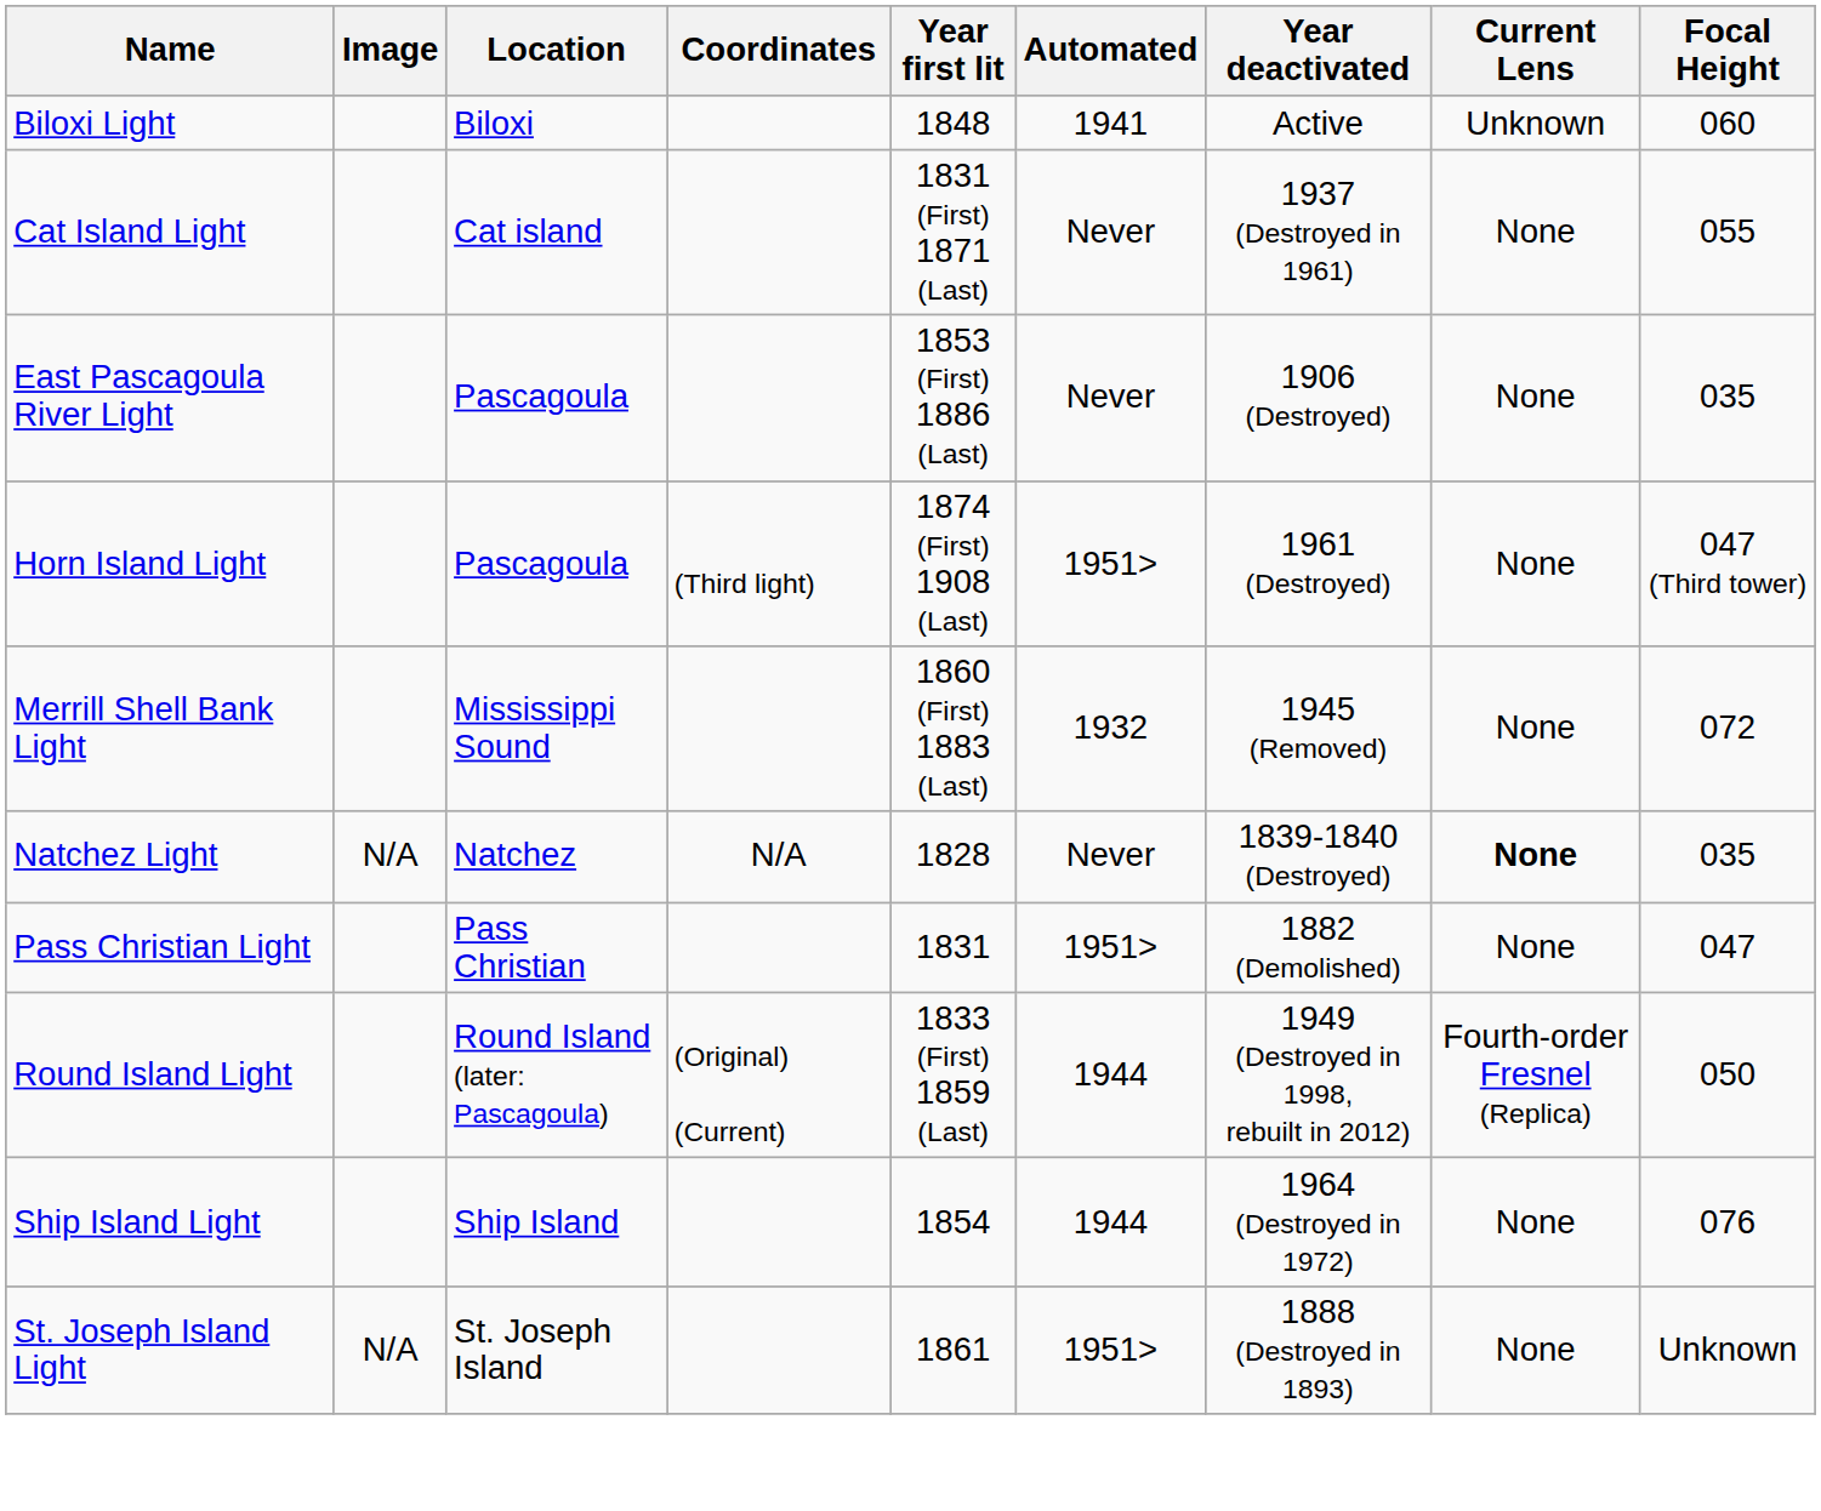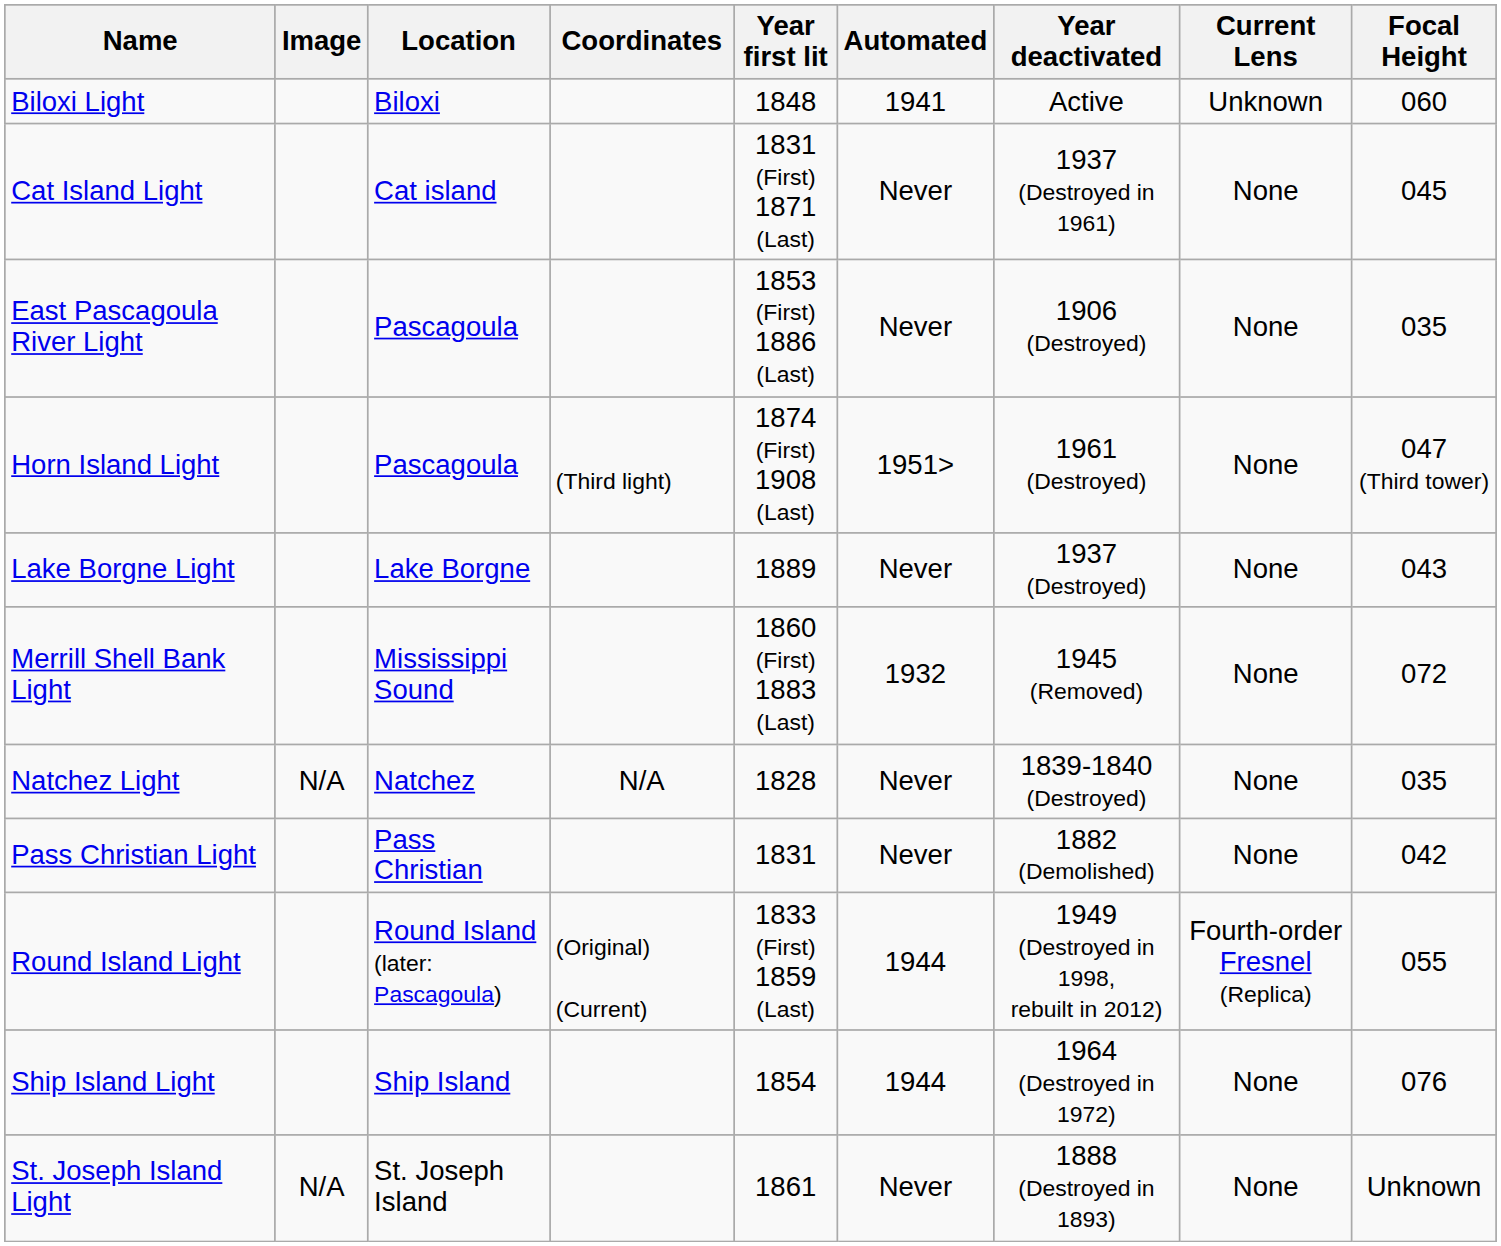 <table class="wikitable sortable">
 <tr>
 <th style="width:150px;">Name</th>
 <th scope="col" class="unsortable">Image</th>
 <th>Location</th>
 <th style="width:100px;">Coordinates</th>
 <th>Year first lit</th>
 <th>Automated</th>
 <th>Year deactivated</th>
 <th>Current Lens</th>
 <th>Focal Height</th>
 </tr>
 <tr>
 <td><a href='#'>Biloxi Light</a></td>
 <td></td>
 <td><a href='#'>Biloxi</a></td>
 <td></td>
 <td style="text-align: center;">1848</td>
 <td style="text-align: center;">1941</td>
 <td style="text-align: center;">Active</td>
 <td style="text-align: center;">Unknown</td>
 <td style="text-align: center;"><span>060</span> </td>
 </tr>
 <tr>
 <td><a href='#'>Cat Island Light</a></td>
 <td></td>
 <td><a href='#'>Cat island</a></td>
 <td></td>
 <td style="text-align: center;">1831 <small>(First)</small><br> 1871 <small>(Last)</small></td>
 <td style="text-align: center;">Never</td>
 <td style="text-align: center;">1937<br><small>(Destroyed in 1961)</small></td>
 <td style="text-align: center;">None</td>
-<td style="text-align: center;"><span>055</span> </td>
+<td style="text-align: center;"><span>045</span> </td>
 </tr>
 <tr>
 <td><a href='#'>East Pascagoula River Light</a></td>
 <td></td>
 <td><a href='#'>Pascagoula</a></td>
 <td></td>
 <td style="text-align: center;">1853 <small>(First)</small><br> 1886 <small>(Last)</small></td>
 <td style="text-align: center;">Never</td>
 <td style="text-align: center;">1906<br><small>(Destroyed)</small></td>
 <td style="text-align: center;">None</td>
 <td style="text-align: center;"><span>035</span> </td>
 </tr>
 <tr>
 <td><a href='#'>Horn Island Light</a></td>
 <td></td>
 <td><a href='#'>Pascagoula</a></td>
 <td><br><small>(Third light)</small></td>
 <td style="text-align: center;">1874 <small>(First)</small><br> 1908 <small>(Last)</small></td>
 <td style="text-align: center;">1951></td>
 <td style="text-align: center;">1961<br><small>(Destroyed)</small></td>
 <td style="text-align: center;">None</td>
 <td style="text-align: center;"><span>047</span> <br><small>(Third tower)</small></td>
 </tr>
 <tr>
+<td><a href='#'>Lake Borgne Light</a></td>
+<td></td>
+<td><a href='#'>Lake Borgne</a></td>
+<td></td>
+<td style="text-align: center;">1889</td>
+<td style="text-align: center;">Never</td>
+<td style="text-align: center;">1937<br><small>(Destroyed)</small></td>
+<td style="text-align: center;">None</td>
+<td style="text-align: center;"><span>043</span> </td>
+</tr>
+<tr>
 <td><a href='#'>Merrill Shell Bank Light</a></td>
 <td></td>
 <td><a href='#'>Mississippi Sound</a></td>
 <td></td>
 <td style="text-align: center;">1860 <small>(First)</small><br> 1883 <small>(Last)</small></td>
 <td style="text-align: center;">1932</td>
 <td style="text-align: center;">1945<br><small>(Removed)</small></td>
 <td style="text-align: center;">None</td>
 <td style="text-align: center;"><span>072</span> </td>
 </tr>
 <tr>
 <td><a href='#'>Natchez Light</a></td>
 <td style="text-align: center;">N/A</td>
 <td><a href='#'>Natchez</a></td>
 <td style="text-align: center;">N/A</td>
 <td style="text-align: center;">1828</td>
 <td style="text-align: center;">Never</td>
 <td style="text-align: center;">1839-1840<br><small>(Destroyed)</small></td>
-<td style="text-align: center;"><strong>None</strong></td>
+<td style="text-align: center;">None</td>
 <td style="text-align: center;"><span>035</span> </td>
 </tr>
 <tr>
 <td><a href='#'>Pass Christian Light</a></td>
 <td></td>
 <td><a href='#'>Pass Christian</a></td>
 <td></td>
 <td style="text-align: center;">1831</td>
-<td style="text-align: center;">1951></td>
+<td style="text-align: center;">Never</td>
 <td style="text-align: center;">1882<br><small>(Demolished)</small></td>
 <td style="text-align: center;">None</td>
-<td style="text-align: center;"><span>047</span> </td>
+<td style="text-align: center;"><span>042</span> </td>
 </tr>
 <tr>
 <td><a href='#'>Round Island Light</a></td>
 <td></td>
 <td><a href='#'>Round Island</a><br><small>(later: <a href='#'>Pascagoula</a>)</small></td>
 <td><br><small>(Original)</small><br> <br><small>(Current)</small></td>
 <td style="text-align: center;">1833 <small>(First)</small><br> 1859 <small>(Last)</small></td>
 <td style="text-align: center;">1944</td>
 <td style="text-align: center;">1949<br><small>(Destroyed in 1998,<br>rebuilt in 2012)</small></td>
 <td style="text-align: center;">Fourth-order <a href='#'>Fresnel</a><br><small>(Replica)</small></td>
-<td style="text-align: center;"><span>050</span> </td>
+<td style="text-align: center;"><span>055</span> </td>
 </tr>
 <tr>
 <td><a href='#'>Ship Island Light</a></td>
 <td></td>
 <td><a href='#'>Ship Island</a></td>
 <td></td>
 <td style="text-align: center;">1854</td>
 <td style="text-align: center;">1944</td>
 <td style="text-align: center;">1964<br><small>(Destroyed in 1972)</small></td>
 <td style="text-align: center;">None</td>
 <td style="text-align: center;"><span>076</span> </td>
 </tr>
 <tr>
 <td><a href='#'>St. Joseph Island Light</a></td>
 <td style="text-align: center;">N/A</td>
 <td>St. Joseph Island</td>
 <td></td>
 <td style="text-align: center;">1861</td>
-<td style="text-align: center;">1951></td>
+<td style="text-align: center;">Never</td>
 <td style="text-align: center;">1888<br><small>(Destroyed in 1893)</small></td>
 <td style="text-align: center;">None</td>
 <td style="text-align: center;">Unknown</td>
 </tr>
 </table>
